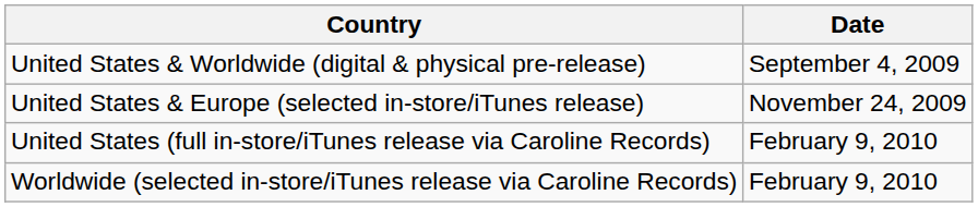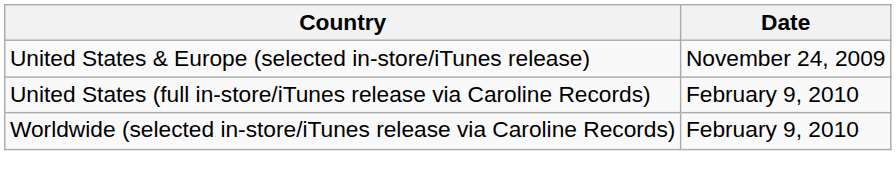 <table class="wikitable">
 <tr>
 <th>Country</th>
 <th>Date</th>
-</tr>
-<tr>
-<td>United States & Worldwide (digital & physical pre-release)</td>
-<td>September 4, 2009</td>
 </tr>
 <tr>
 <td>United States & Europe (selected in-store/iTunes release)</td>
 <td>November 24, 2009</td>
 </tr>
 <tr>
 <td>United States (full in-store/iTunes release via Caroline Records)</td>
 <td>February 9, 2010</td>
 </tr>
 <tr>
 <td>Worldwide (selected in-store/iTunes release via Caroline Records)</td>
 <td>February 9, 2010</td>
 </tr>
 </table>
